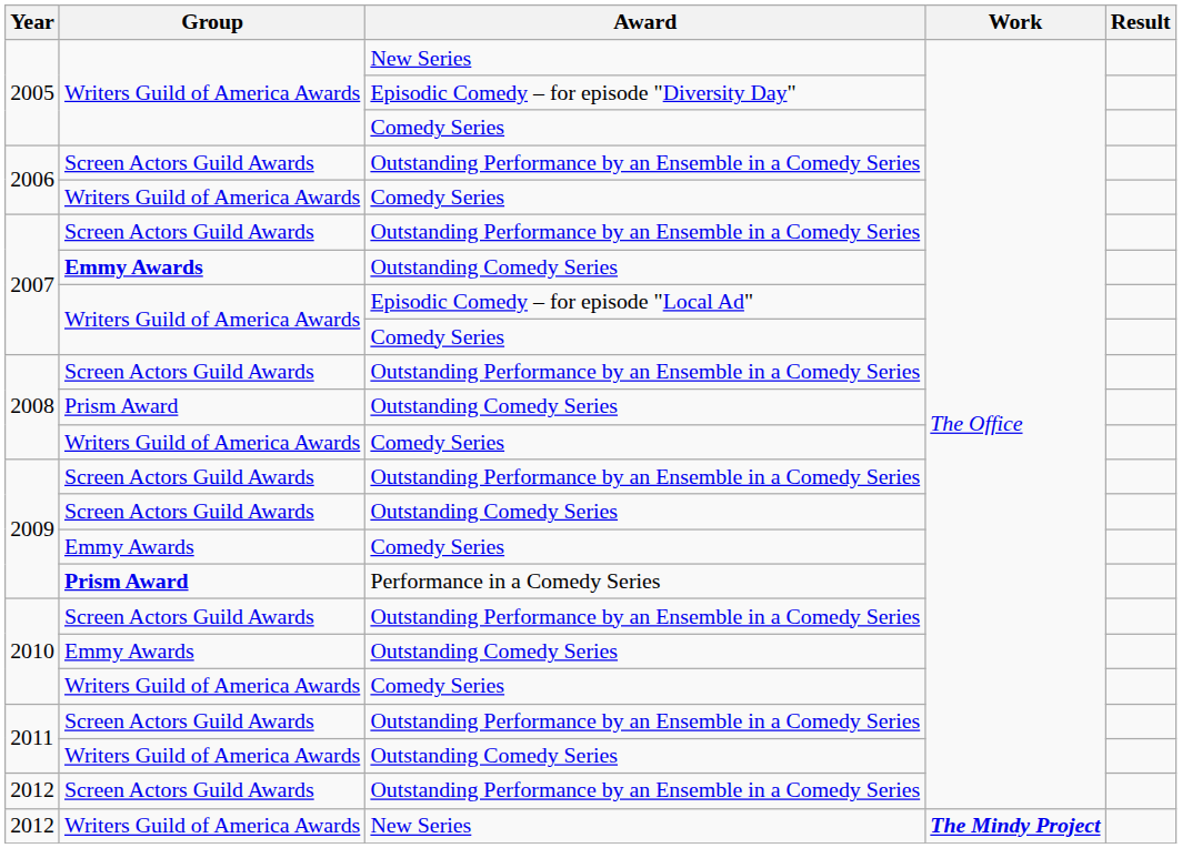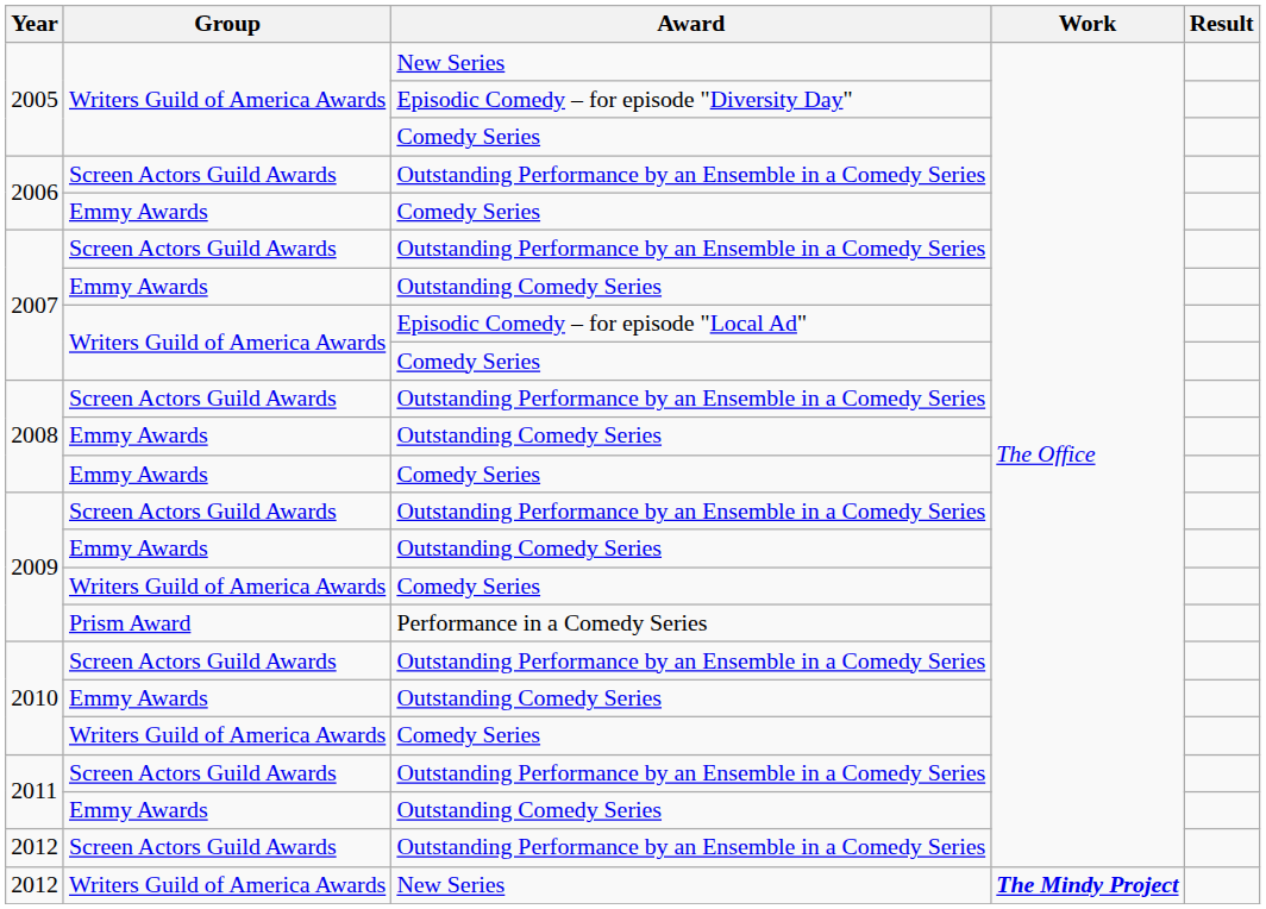 <table class = "wikitable sortable">
 <tr>
 <th>Year</th>
 <th>Group</th>
 <th>Award</th>
 <th>Work</th>
 <th>Result</th>
 </tr>
 <tr>
 <td rowspan = "3">2005</td>
 <td rowspan = "3"><a href='#'>Writers Guild of America Awards</a></td>
 <td><a href='#'>New Series</a></td>
 <td rowspan = "22"><em><a href='#'>The Office</a></em></td>
 <td></td>
 </tr>
 <tr>
 <td><a href='#'>Episodic Comedy</a> – for episode "<a href='#'>Diversity Day</a>"</td>
 <td></td>
 </tr>
 <tr>
 <td><a href='#'>Comedy Series</a></td>
 <td></td>
 </tr>
 <tr>
 <td rowspan = "2">2006</td>
 <td><a href='#'>Screen Actors Guild Awards</a></td>
 <td><a href='#'>Outstanding Performance by an Ensemble in a Comedy Series</a></td>
 <td></td>
 </tr>
 <tr>
-<td><a href='#'>Writers Guild of America Awards</a></td>
+<td><a href='#'>Emmy Awards</a></td>
 <td><a href='#'>Comedy Series</a></td>
 <td></td>
 </tr>
 <tr>
 <td rowspan = "4">2007</td>
 <td><a href='#'>Screen Actors Guild Awards</a></td>
 <td><a href='#'>Outstanding Performance by an Ensemble in a Comedy Series</a></td>
 <td></td>
 </tr>
 <tr>
-<td><strong><a href='#'>Emmy Awards</a></strong></td>
+<td><a href='#'>Emmy Awards</a></td>
 <td><a href='#'>Outstanding Comedy Series</a></td>
 <td></td>
 </tr>
 <tr>
 <td rowspan = "2"><a href='#'>Writers Guild of America Awards</a></td>
 <td><a href='#'>Episodic Comedy</a> – for episode "<a href='#'>Local Ad</a>"</td>
 <td></td>
 </tr>
 <tr>
 <td><a href='#'>Comedy Series</a></td>
 <td></td>
 </tr>
 <tr>
 <td rowspan = "3">2008</td>
 <td><a href='#'>Screen Actors Guild Awards</a></td>
 <td><a href='#'>Outstanding Performance by an Ensemble in a Comedy Series</a></td>
 <td></td>
 </tr>
 <tr>
-<td><a href='#'>Prism Award</a></td>
+<td><a href='#'>Emmy Awards</a></td>
 <td><a href='#'>Outstanding Comedy Series</a></td>
 <td></td>
 </tr>
 <tr>
-<td><a href='#'>Writers Guild of America Awards</a></td>
+<td><a href='#'>Emmy Awards</a></td>
 <td><a href='#'>Comedy Series</a></td>
 <td></td>
 </tr>
 <tr>
 <td rowspan = "4">2009</td>
 <td><a href='#'>Screen Actors Guild Awards</a></td>
 <td><a href='#'>Outstanding Performance by an Ensemble in a Comedy Series</a></td>
 <td></td>
 </tr>
 <tr>
-<td><a href='#'>Screen Actors Guild Awards</a></td>
+<td><a href='#'>Emmy Awards</a></td>
 <td><a href='#'>Outstanding Comedy Series</a></td>
 <td></td>
 </tr>
 <tr>
-<td><a href='#'>Emmy Awards</a></td>
+<td><a href='#'>Writers Guild of America Awards</a></td>
 <td><a href='#'>Comedy Series</a></td>
 <td></td>
 </tr>
 <tr>
-<td><strong><a href='#'>Prism Award</a></strong></td>
+<td><a href='#'>Prism Award</a></td>
 <td>Performance in a Comedy Series</td>
 <td></td>
 </tr>
 <tr>
 <td rowspan = "3">2010</td>
 <td><a href='#'>Screen Actors Guild Awards</a></td>
 <td><a href='#'>Outstanding Performance by an Ensemble in a Comedy Series</a></td>
 <td></td>
 </tr>
 <tr>
 <td><a href='#'>Emmy Awards</a></td>
 <td><a href='#'>Outstanding Comedy Series</a></td>
 <td></td>
 </tr>
 <tr>
 <td><a href='#'>Writers Guild of America Awards</a></td>
 <td><a href='#'>Comedy Series</a></td>
 <td></td>
 </tr>
 <tr>
 <td rowspan = "2">2011</td>
 <td><a href='#'>Screen Actors Guild Awards</a></td>
 <td><a href='#'>Outstanding Performance by an Ensemble in a Comedy Series</a></td>
 <td></td>
 </tr>
 <tr>
-<td><a href='#'>Writers Guild of America Awards</a></td>
+<td><a href='#'>Emmy Awards</a></td>
 <td><a href='#'>Outstanding Comedy Series</a></td>
 <td></td>
 </tr>
 <tr>
 <td rowspan = "1">2012</td>
 <td><a href='#'>Screen Actors Guild Awards</a></td>
 <td><a href='#'>Outstanding Performance by an Ensemble in a Comedy Series</a></td>
 <td></td>
 </tr>
 <tr>
 <td rowspan = "1">2012</td>
 <td><a href='#'>Writers Guild of America Awards</a></td>
 <td><a href='#'>New Series</a></td>
 <td rowspan = "1"><strong><em><a href='#'>The Mindy Project</a></em></strong></td>
 <td></td>
 </tr>
 </table>
